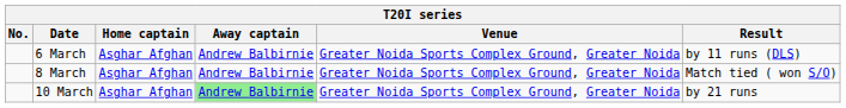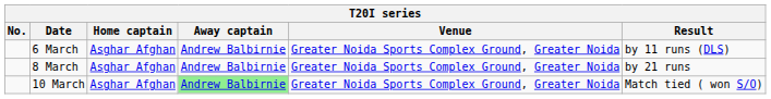 <table class="wikitable">
 <tr>
 <th colspan="9">T20I series</th>
 </tr>
 <tr>
 <th>No.</th>
 <th>Date</th>
 <th>Home captain</th>
 <th>Away captain</th>
 <th>Venue</th>
 <th>Result</th>
 </tr>
 <tr>
 <td></td>
 <td>6 March</td>
 <td><a href='#'>Asghar Afghan</a></td>
 <td><a href='#'>Andrew Balbirnie</a></td>
 <td><a href='#'>Greater Noida Sports Complex Ground</a>, <a href='#'>Greater Noida</a></td>
 <td> by 11 runs (<a href='#'>DLS</a>)</td>
 </tr>
 <tr>
 <td></td>
 <td>8 March</td>
 <td><a href='#'>Asghar Afghan</a></td>
 <td><a href='#'>Andrew Balbirnie</a></td>
 <td><a href='#'>Greater Noida Sports Complex Ground</a>, <a href='#'>Greater Noida</a></td>
-<td>Match tied ( won <a href='#'>S/O</a>)</td>
+<td> by 21 runs</td>
 </tr>
 <tr>
 <td></td>
 <td>10 March</td>
 <td><a href='#'>Asghar Afghan</a></td>
 <td style="background: lightgreen;"><a href='#'>Andrew Balbirnie</a></td>
 <td><a href='#'>Greater Noida Sports Complex Ground</a>, <a href='#'>Greater Noida</a></td>
-<td> by 21 runs</td>
+<td>Match tied ( won <a href='#'>S/O</a>)</td>
 </tr>
 </table>
